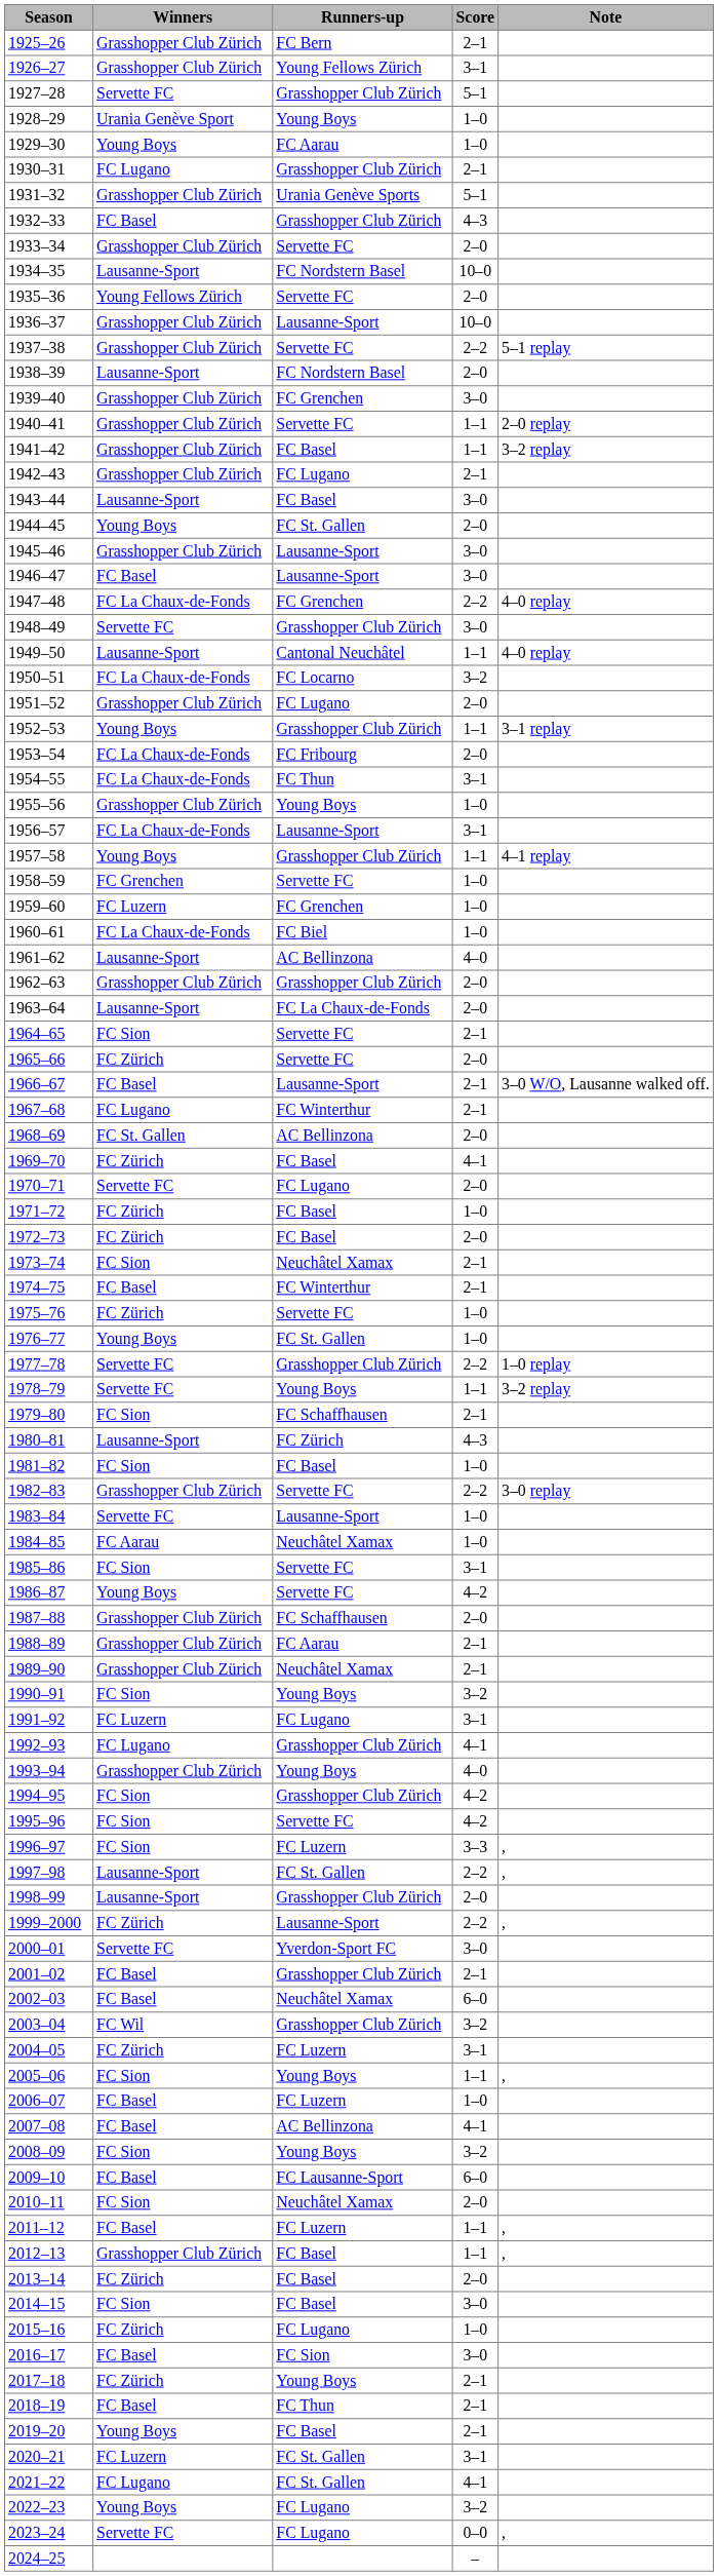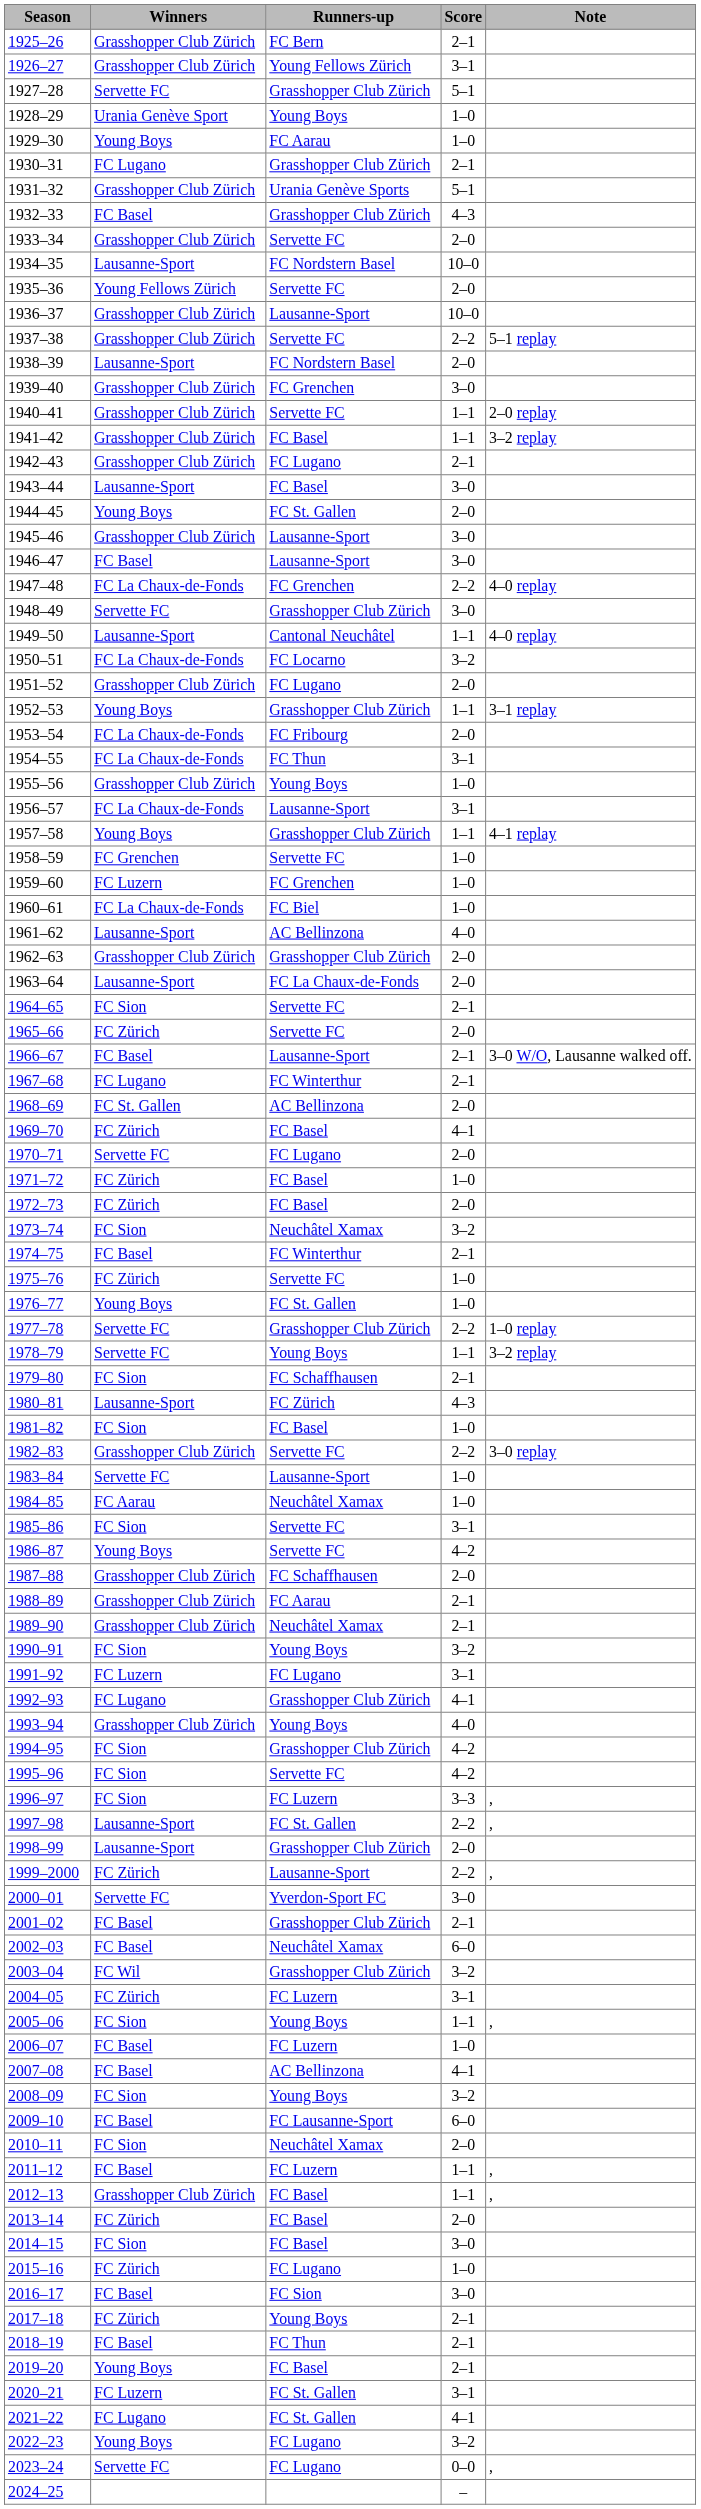 <table cellpadding="3" cellspacing="3" border="1" style="border: gray solid 1px; border-collapse: collapse;">
 <tr ---- bgcolor="#BBBBBB">
 <th width="80px">Season</th>
 <th width="170px">Winners</th>
 <th width="170px">Runners-up</th>
 <th>Score</th>
 <th>Note</th>
 </tr>
 <tr>
 <td><a href='#'>1925–26</a></td>
 <td><a href='#'>Grasshopper Club Zürich</a></td>
 <td><a href='#'>FC Bern</a></td>
 <td align="center">2–1</td>
 <td></td>
 </tr>
 <tr>
 <td><a href='#'>1926–27</a></td>
 <td><a href='#'>Grasshopper Club Zürich</a></td>
 <td><a href='#'>Young Fellows Zürich</a></td>
 <td align="center">3–1</td>
 <td></td>
 </tr>
 <tr>
 <td>1927–28</td>
 <td><a href='#'>Servette FC</a></td>
 <td><a href='#'>Grasshopper Club Zürich</a></td>
 <td align="center">5–1</td>
 <td></td>
 </tr>
 <tr>
 <td>1928–29</td>
 <td><a href='#'>Urania Genève Sport</a></td>
 <td><a href='#'>Young Boys</a></td>
 <td align="center">1–0</td>
 <td></td>
 </tr>
 <tr>
 <td>1929–30</td>
 <td><a href='#'>Young Boys</a></td>
 <td><a href='#'>FC Aarau</a></td>
 <td align="center">1–0</td>
 <td></td>
 </tr>
 <tr>
 <td>1930–31</td>
 <td><a href='#'>FC Lugano</a></td>
 <td><a href='#'>Grasshopper Club Zürich</a></td>
 <td align="center">2–1</td>
 <td></td>
 </tr>
 <tr>
 <td>1931–32</td>
 <td><a href='#'>Grasshopper Club Zürich</a></td>
 <td><a href='#'>Urania Genève Sports</a></td>
 <td align="center">5–1</td>
 <td></td>
 </tr>
 <tr>
 <td>1932–33</td>
 <td><a href='#'>FC Basel</a></td>
 <td><a href='#'>Grasshopper Club Zürich</a></td>
 <td align="center">4–3</td>
 <td></td>
 </tr>
 <tr>
 <td>1933–34</td>
 <td><a href='#'>Grasshopper Club Zürich</a></td>
 <td><a href='#'>Servette FC</a></td>
 <td align="center">2–0</td>
 <td></td>
 </tr>
 <tr>
 <td>1934–35</td>
 <td><a href='#'>Lausanne-Sport</a></td>
 <td><a href='#'>FC Nordstern Basel</a></td>
 <td align="center">10–0</td>
 <td></td>
 </tr>
 <tr>
 <td>1935–36</td>
 <td><a href='#'>Young Fellows Zürich</a></td>
 <td><a href='#'>Servette FC</a></td>
 <td align="center">2–0</td>
 <td></td>
 </tr>
 <tr>
 <td>1936–37</td>
 <td><a href='#'>Grasshopper Club Zürich</a></td>
 <td><a href='#'>Lausanne-Sport</a></td>
 <td align="center">10–0</td>
 <td></td>
 </tr>
 <tr>
 <td>1937–38</td>
 <td><a href='#'>Grasshopper Club Zürich</a></td>
 <td><a href='#'>Servette FC</a></td>
 <td align="center">2–2</td>
 <td>5–1 <a href='#'>replay</a></td>
 </tr>
 <tr>
 <td>1938–39</td>
 <td><a href='#'>Lausanne-Sport</a></td>
 <td><a href='#'>FC Nordstern Basel</a></td>
 <td align="center">2–0</td>
 <td></td>
 </tr>
 <tr>
 <td>1939–40</td>
 <td><a href='#'>Grasshopper Club Zürich</a></td>
 <td><a href='#'>FC Grenchen</a></td>
 <td align="center">3–0</td>
 <td></td>
 </tr>
 <tr>
 <td>1940–41</td>
 <td><a href='#'>Grasshopper Club Zürich</a></td>
 <td><a href='#'>Servette FC</a></td>
 <td align="center">1–1</td>
 <td>2–0 <a href='#'>replay</a></td>
 </tr>
 <tr>
 <td>1941–42</td>
 <td><a href='#'>Grasshopper Club Zürich</a></td>
 <td><a href='#'>FC Basel</a></td>
 <td align="center">1–1</td>
 <td>3–2 <a href='#'>replay</a></td>
 </tr>
 <tr>
 <td>1942–43</td>
 <td><a href='#'>Grasshopper Club Zürich</a></td>
 <td><a href='#'>FC Lugano</a></td>
 <td align="center">2–1</td>
 <td></td>
 </tr>
 <tr>
 <td>1943–44</td>
 <td><a href='#'>Lausanne-Sport</a></td>
 <td><a href='#'>FC Basel</a></td>
 <td align="center">3–0</td>
 <td></td>
 </tr>
 <tr>
 <td>1944–45</td>
 <td><a href='#'>Young Boys</a></td>
 <td><a href='#'>FC St. Gallen</a></td>
 <td align="center">2–0</td>
 <td></td>
 </tr>
 <tr>
 <td>1945–46</td>
 <td><a href='#'>Grasshopper Club Zürich</a></td>
 <td><a href='#'>Lausanne-Sport</a></td>
 <td align="center">3–0</td>
 <td></td>
 </tr>
 <tr>
 <td>1946–47</td>
 <td><a href='#'>FC Basel</a></td>
 <td><a href='#'>Lausanne-Sport</a></td>
 <td align="center">3–0</td>
 <td></td>
 </tr>
 <tr>
 <td>1947–48</td>
 <td><a href='#'>FC La Chaux-de-Fonds</a></td>
 <td><a href='#'>FC Grenchen</a></td>
 <td align="center">2–2</td>
 <td>4–0 <a href='#'>replay</a></td>
 </tr>
 <tr>
 <td>1948–49</td>
 <td><a href='#'>Servette FC</a></td>
 <td><a href='#'>Grasshopper Club Zürich</a></td>
 <td align="center">3–0</td>
 <td></td>
 </tr>
 <tr>
 <td>1949–50</td>
 <td><a href='#'>Lausanne-Sport</a></td>
 <td><a href='#'>Cantonal Neuchâtel</a></td>
 <td align="center">1–1</td>
 <td>4–0 <a href='#'>replay</a></td>
 </tr>
 <tr>
 <td>1950–51</td>
 <td><a href='#'>FC La Chaux-de-Fonds</a></td>
 <td><a href='#'>FC Locarno</a></td>
 <td align="center">3–2</td>
 <td></td>
 </tr>
 <tr>
 <td>1951–52</td>
 <td><a href='#'>Grasshopper Club Zürich</a></td>
 <td><a href='#'>FC Lugano</a></td>
 <td align="center">2–0</td>
 <td></td>
 </tr>
 <tr>
 <td>1952–53</td>
 <td><a href='#'>Young Boys</a></td>
 <td><a href='#'>Grasshopper Club Zürich</a></td>
 <td align="center">1–1</td>
 <td>3–1 <a href='#'>replay</a></td>
 </tr>
 <tr>
 <td>1953–54</td>
 <td><a href='#'>FC La Chaux-de-Fonds</a></td>
 <td><a href='#'>FC Fribourg</a></td>
 <td align="center">2–0</td>
 <td></td>
 </tr>
 <tr>
 <td>1954–55</td>
 <td><a href='#'>FC La Chaux-de-Fonds</a></td>
 <td><a href='#'>FC Thun</a></td>
 <td align="center">3–1</td>
 <td></td>
 </tr>
 <tr>
 <td>1955–56</td>
 <td><a href='#'>Grasshopper Club Zürich</a></td>
 <td><a href='#'>Young Boys</a></td>
 <td align="center">1–0</td>
 <td></td>
 </tr>
 <tr>
 <td>1956–57</td>
 <td><a href='#'>FC La Chaux-de-Fonds</a></td>
 <td><a href='#'>Lausanne-Sport</a></td>
 <td align="center">3–1</td>
 <td></td>
 </tr>
 <tr>
 <td>1957–58</td>
 <td><a href='#'>Young Boys</a></td>
 <td><a href='#'>Grasshopper Club Zürich</a></td>
 <td align="center">1–1</td>
 <td>4–1 <a href='#'>replay</a></td>
 </tr>
 <tr>
 <td>1958–59</td>
 <td><a href='#'>FC Grenchen</a></td>
 <td><a href='#'>Servette FC</a></td>
 <td align="center">1–0</td>
 <td></td>
 </tr>
 <tr>
 <td>1959–60</td>
 <td><a href='#'>FC Luzern</a></td>
 <td><a href='#'>FC Grenchen</a></td>
 <td align="center">1–0</td>
 <td></td>
 </tr>
 <tr>
 <td>1960–61</td>
 <td><a href='#'>FC La Chaux-de-Fonds</a></td>
 <td><a href='#'>FC Biel</a></td>
 <td align="center">1–0</td>
 <td></td>
 </tr>
 <tr>
 <td>1961–62</td>
 <td><a href='#'>Lausanne-Sport</a></td>
 <td><a href='#'>AC Bellinzona</a></td>
 <td align="center">4–0</td>
 <td></td>
 </tr>
 <tr>
 <td>1962–63</td>
 <td><a href='#'>Grasshopper Club Zürich</a></td>
 <td><a href='#'>Grasshopper Club Zürich</a></td>
 <td align="center">2–0</td>
 <td></td>
 </tr>
 <tr>
 <td>1963–64</td>
 <td><a href='#'>Lausanne-Sport</a></td>
 <td><a href='#'>FC La Chaux-de-Fonds</a></td>
 <td align="center">2–0</td>
 <td></td>
 </tr>
 <tr>
 <td><a href='#'>1964–65</a></td>
 <td><a href='#'>FC Sion</a></td>
 <td><a href='#'>Servette FC</a></td>
 <td align="center">2–1</td>
 <td></td>
 </tr>
 <tr>
 <td><a href='#'>1965–66</a></td>
 <td><a href='#'>FC Zürich</a></td>
 <td><a href='#'>Servette FC</a></td>
 <td align="center">2–0</td>
 <td></td>
 </tr>
 <tr>
 <td><a href='#'>1966–67</a></td>
 <td><a href='#'>FC Basel</a></td>
 <td><a href='#'>Lausanne-Sport</a></td>
 <td align="center">2–1</td>
 <td>3–0 <a href='#'>W/O</a>, Lausanne walked off.</td>
 </tr>
 <tr>
 <td><a href='#'>1967–68</a></td>
 <td><a href='#'>FC Lugano</a></td>
 <td><a href='#'>FC Winterthur</a></td>
 <td align="center">2–1</td>
 <td></td>
 </tr>
 <tr>
 <td><a href='#'>1968–69</a></td>
 <td><a href='#'>FC St. Gallen</a></td>
 <td><a href='#'>AC Bellinzona</a></td>
 <td align="center">2–0</td>
 <td></td>
 </tr>
 <tr>
 <td><a href='#'>1969–70</a></td>
 <td><a href='#'>FC Zürich</a></td>
 <td><a href='#'>FC Basel</a></td>
 <td align="center">4–1</td>
 <td></td>
 </tr>
 <tr>
 <td><a href='#'>1970–71</a></td>
 <td><a href='#'>Servette FC</a></td>
 <td><a href='#'>FC Lugano</a></td>
 <td align="center">2–0</td>
 <td></td>
 </tr>
 <tr>
 <td><a href='#'>1971–72</a></td>
 <td><a href='#'>FC Zürich</a></td>
 <td><a href='#'>FC Basel</a></td>
 <td align="center">1–0</td>
 <td></td>
 </tr>
 <tr>
 <td><a href='#'>1972–73</a></td>
 <td><a href='#'>FC Zürich</a></td>
 <td><a href='#'>FC Basel</a></td>
 <td align="center">2–0</td>
 <td></td>
 </tr>
 <tr>
 <td><a href='#'>1973–74</a></td>
 <td><a href='#'>FC Sion</a></td>
 <td><a href='#'>Neuchâtel Xamax</a></td>
-<td align="center">2–1</td>
+<td align="center">3–2</td>
 <td></td>
 </tr>
 <tr>
 <td><a href='#'>1974–75</a></td>
 <td><a href='#'>FC Basel</a></td>
 <td><a href='#'>FC Winterthur</a></td>
 <td align="center">2–1</td>
 <td></td>
 </tr>
 <tr>
 <td><a href='#'>1975–76</a></td>
 <td><a href='#'>FC Zürich</a></td>
 <td><a href='#'>Servette FC</a></td>
 <td align="center">1–0</td>
 <td></td>
 </tr>
 <tr>
 <td><a href='#'>1976–77</a></td>
 <td><a href='#'>Young Boys</a></td>
 <td><a href='#'>FC St. Gallen</a></td>
 <td align="center">1–0</td>
 <td></td>
 </tr>
 <tr>
 <td><a href='#'>1977–78</a></td>
 <td><a href='#'>Servette FC</a></td>
 <td><a href='#'>Grasshopper Club Zürich</a></td>
 <td align="center">2–2</td>
 <td>1–0 <a href='#'>replay</a></td>
 </tr>
 <tr>
 <td><a href='#'>1978–79</a></td>
 <td><a href='#'>Servette FC</a></td>
 <td><a href='#'>Young Boys</a></td>
 <td align="center">1–1</td>
 <td>3–2 <a href='#'>replay</a></td>
 </tr>
 <tr>
 <td><a href='#'>1979–80</a></td>
 <td><a href='#'>FC Sion</a></td>
 <td><a href='#'>FC Schaffhausen</a></td>
 <td align="center">2–1</td>
 <td></td>
 </tr>
 <tr>
 <td><a href='#'>1980–81</a></td>
 <td><a href='#'>Lausanne-Sport</a></td>
 <td><a href='#'>FC Zürich</a></td>
 <td align="center">4–3</td>
 <td></td>
 </tr>
 <tr>
 <td><a href='#'>1981–82</a></td>
 <td><a href='#'>FC Sion</a></td>
 <td><a href='#'>FC Basel</a></td>
 <td align="center">1–0</td>
 <td></td>
 </tr>
 <tr>
 <td><a href='#'>1982–83</a></td>
 <td><a href='#'>Grasshopper Club Zürich</a></td>
 <td><a href='#'>Servette FC</a></td>
 <td align="center">2–2</td>
 <td>3–0 <a href='#'>replay</a></td>
 </tr>
 <tr>
 <td><a href='#'>1983–84</a></td>
 <td><a href='#'>Servette FC</a></td>
 <td><a href='#'>Lausanne-Sport</a></td>
 <td align="center">1–0</td>
 <td></td>
 </tr>
 <tr>
 <td><a href='#'>1984–85</a></td>
 <td><a href='#'>FC Aarau</a></td>
 <td><a href='#'>Neuchâtel Xamax</a></td>
 <td align="center">1–0</td>
 <td></td>
 </tr>
 <tr>
 <td><a href='#'>1985–86</a></td>
 <td><a href='#'>FC Sion</a></td>
 <td><a href='#'>Servette FC</a></td>
 <td align="center">3–1</td>
 <td></td>
 </tr>
 <tr>
 <td><a href='#'>1986–87</a></td>
 <td><a href='#'>Young Boys</a></td>
 <td><a href='#'>Servette FC</a></td>
 <td align="center">4–2</td>
 <td></td>
 </tr>
 <tr>
 <td><a href='#'>1987–88</a></td>
 <td><a href='#'>Grasshopper Club Zürich</a></td>
 <td><a href='#'>FC Schaffhausen</a></td>
 <td align="center">2–0</td>
 <td></td>
 </tr>
 <tr>
 <td><a href='#'>1988–89</a></td>
 <td><a href='#'>Grasshopper Club Zürich</a></td>
 <td><a href='#'>FC Aarau</a></td>
 <td align="center">2–1</td>
 <td></td>
 </tr>
 <tr>
 <td><a href='#'>1989–90</a></td>
 <td><a href='#'>Grasshopper Club Zürich</a></td>
 <td><a href='#'>Neuchâtel Xamax</a></td>
 <td align="center">2–1</td>
 <td></td>
 </tr>
 <tr>
 <td><a href='#'>1990–91</a></td>
 <td><a href='#'>FC Sion</a></td>
 <td><a href='#'>Young Boys</a></td>
 <td align="center">3–2</td>
 <td></td>
 </tr>
 <tr>
 <td><a href='#'>1991–92</a></td>
 <td><a href='#'>FC Luzern</a></td>
 <td><a href='#'>FC Lugano</a></td>
 <td align="center">3–1</td>
 <td></td>
 </tr>
 <tr>
 <td><a href='#'>1992–93</a></td>
 <td><a href='#'>FC Lugano</a></td>
 <td><a href='#'>Grasshopper Club Zürich</a></td>
 <td align="center">4–1</td>
 <td></td>
 </tr>
 <tr>
 <td><a href='#'>1993–94</a></td>
 <td><a href='#'>Grasshopper Club Zürich</a></td>
 <td><a href='#'>Young Boys</a></td>
 <td align="center">4–0</td>
 <td></td>
 </tr>
 <tr>
 <td><a href='#'>1994–95</a></td>
 <td><a href='#'>FC Sion</a></td>
 <td><a href='#'>Grasshopper Club Zürich</a></td>
 <td align="center">4–2</td>
 <td></td>
 </tr>
 <tr>
 <td><a href='#'>1995–96</a></td>
 <td><a href='#'>FC Sion</a></td>
 <td><a href='#'>Servette FC</a></td>
 <td align="center">4–2</td>
 <td></td>
 </tr>
 <tr>
 <td><a href='#'>1996–97</a></td>
 <td><a href='#'>FC Sion</a></td>
 <td><a href='#'>FC Luzern</a></td>
 <td align="center">3–3</td>
 <td>, </td>
 </tr>
 <tr>
 <td><a href='#'>1997–98</a></td>
 <td><a href='#'>Lausanne-Sport</a></td>
 <td><a href='#'>FC St. Gallen</a></td>
 <td align="center">2–2</td>
 <td>, </td>
 </tr>
 <tr>
 <td><a href='#'>1998–99</a></td>
 <td><a href='#'>Lausanne-Sport</a></td>
 <td><a href='#'>Grasshopper Club Zürich</a></td>
 <td align="center">2–0</td>
 <td></td>
 </tr>
 <tr>
 <td><a href='#'>1999–2000</a></td>
 <td><a href='#'>FC Zürich</a></td>
 <td><a href='#'>Lausanne-Sport</a></td>
 <td align="center">2–2</td>
 <td>, </td>
 </tr>
 <tr>
 <td><a href='#'>2000–01</a></td>
 <td><a href='#'>Servette FC</a></td>
 <td><a href='#'>Yverdon-Sport FC</a></td>
 <td align="center">3–0</td>
 <td></td>
 </tr>
 <tr>
 <td><a href='#'>2001–02</a></td>
 <td><a href='#'>FC Basel</a></td>
 <td><a href='#'>Grasshopper Club Zürich</a></td>
 <td align="center">2–1</td>
 <td></td>
 </tr>
 <tr>
 <td><a href='#'>2002–03</a></td>
 <td><a href='#'>FC Basel</a></td>
 <td><a href='#'>Neuchâtel Xamax</a></td>
 <td align="center">6–0</td>
 <td></td>
 </tr>
 <tr>
 <td><a href='#'>2003–04</a></td>
 <td><a href='#'>FC Wil</a></td>
 <td><a href='#'>Grasshopper Club Zürich</a></td>
 <td align="center">3–2</td>
 <td></td>
 </tr>
 <tr>
 <td><a href='#'>2004–05</a></td>
 <td><a href='#'>FC Zürich</a></td>
 <td><a href='#'>FC Luzern</a></td>
 <td align="center">3–1</td>
 <td></td>
 </tr>
 <tr>
 <td><a href='#'>2005–06</a></td>
 <td><a href='#'>FC Sion</a></td>
 <td><a href='#'>Young Boys</a></td>
 <td align="center">1–1</td>
 <td>, </td>
 </tr>
 <tr>
 <td><a href='#'>2006–07</a></td>
 <td><a href='#'>FC Basel</a></td>
 <td><a href='#'>FC Luzern</a></td>
 <td align="center">1–0</td>
 <td></td>
 </tr>
 <tr>
 <td><a href='#'>2007–08</a></td>
 <td><a href='#'>FC Basel</a></td>
 <td><a href='#'>AC Bellinzona</a></td>
 <td align="center">4–1</td>
 <td></td>
 </tr>
 <tr>
 <td><a href='#'>2008–09</a></td>
 <td><a href='#'>FC Sion</a></td>
 <td><a href='#'>Young Boys</a></td>
 <td align="center">3–2</td>
 <td></td>
 </tr>
 <tr>
 <td><a href='#'>2009–10</a></td>
 <td><a href='#'>FC Basel</a></td>
 <td><a href='#'>FC Lausanne-Sport</a></td>
 <td align="center">6–0</td>
 <td></td>
 </tr>
 <tr>
 <td><a href='#'>2010–11</a></td>
 <td><a href='#'>FC Sion</a></td>
 <td><a href='#'>Neuchâtel Xamax</a></td>
 <td align="center">2–0</td>
 <td></td>
 </tr>
 <tr>
 <td><a href='#'>2011–12</a></td>
 <td><a href='#'>FC Basel</a></td>
 <td><a href='#'>FC Luzern</a></td>
 <td align="center">1–1</td>
 <td>, </td>
 </tr>
 <tr>
 <td><a href='#'>2012–13</a></td>
 <td><a href='#'>Grasshopper Club Zürich</a></td>
 <td><a href='#'>FC Basel</a></td>
 <td align="center">1–1</td>
 <td>, </td>
 </tr>
 <tr>
 <td><a href='#'>2013–14</a></td>
 <td><a href='#'>FC Zürich</a></td>
 <td><a href='#'>FC Basel</a></td>
 <td align="center">2–0</td>
 <td></td>
 </tr>
 <tr>
 <td><a href='#'>2014–15</a></td>
 <td><a href='#'>FC Sion</a></td>
 <td><a href='#'>FC Basel</a></td>
 <td align="center">3–0</td>
 <td></td>
 </tr>
 <tr>
 <td><a href='#'>2015–16</a></td>
 <td><a href='#'>FC Zürich</a></td>
 <td><a href='#'>FC Lugano</a></td>
 <td align="center">1–0</td>
 <td></td>
 </tr>
 <tr>
 <td><a href='#'>2016–17</a></td>
 <td><a href='#'>FC Basel</a></td>
 <td><a href='#'>FC Sion</a></td>
 <td align="center">3–0</td>
 <td></td>
 </tr>
 <tr>
 <td><a href='#'>2017–18</a></td>
 <td><a href='#'>FC Zürich</a></td>
 <td><a href='#'>Young Boys</a></td>
 <td align="center">2–1</td>
 <td></td>
 </tr>
 <tr>
 <td><a href='#'>2018–19</a></td>
 <td><a href='#'>FC Basel</a></td>
 <td><a href='#'>FC Thun</a></td>
 <td align="center">2–1</td>
 <td></td>
 </tr>
 <tr>
 <td><a href='#'>2019–20</a></td>
 <td><a href='#'>Young Boys</a></td>
 <td><a href='#'>FC Basel</a></td>
 <td align="center">2–1</td>
 <td></td>
 </tr>
 <tr>
 <td><a href='#'>2020–21</a></td>
 <td><a href='#'>FC Luzern</a></td>
 <td><a href='#'>FC St. Gallen</a></td>
 <td align="center">3–1</td>
 <td></td>
 </tr>
 <tr>
 <td><a href='#'>2021–22</a></td>
 <td><a href='#'>FC Lugano</a></td>
 <td><a href='#'>FC St. Gallen</a></td>
 <td align="center">4–1</td>
 <td></td>
 </tr>
 <tr>
 <td><a href='#'>2022–23</a></td>
 <td><a href='#'>Young Boys</a></td>
 <td><a href='#'>FC Lugano</a></td>
 <td align="center">3–2</td>
 <td></td>
 </tr>
 <tr>
 <td><a href='#'>2023–24</a></td>
 <td><a href='#'>Servette FC</a></td>
 <td><a href='#'>FC Lugano</a></td>
 <td align="center">0–0</td>
 <td>, </td>
 </tr>
 <tr>
 <td><a href='#'>2024–25</a></td>
 <td></td>
 <td></td>
 <td align="center">–</td>
 <td></td>
 </tr>
 </table>
